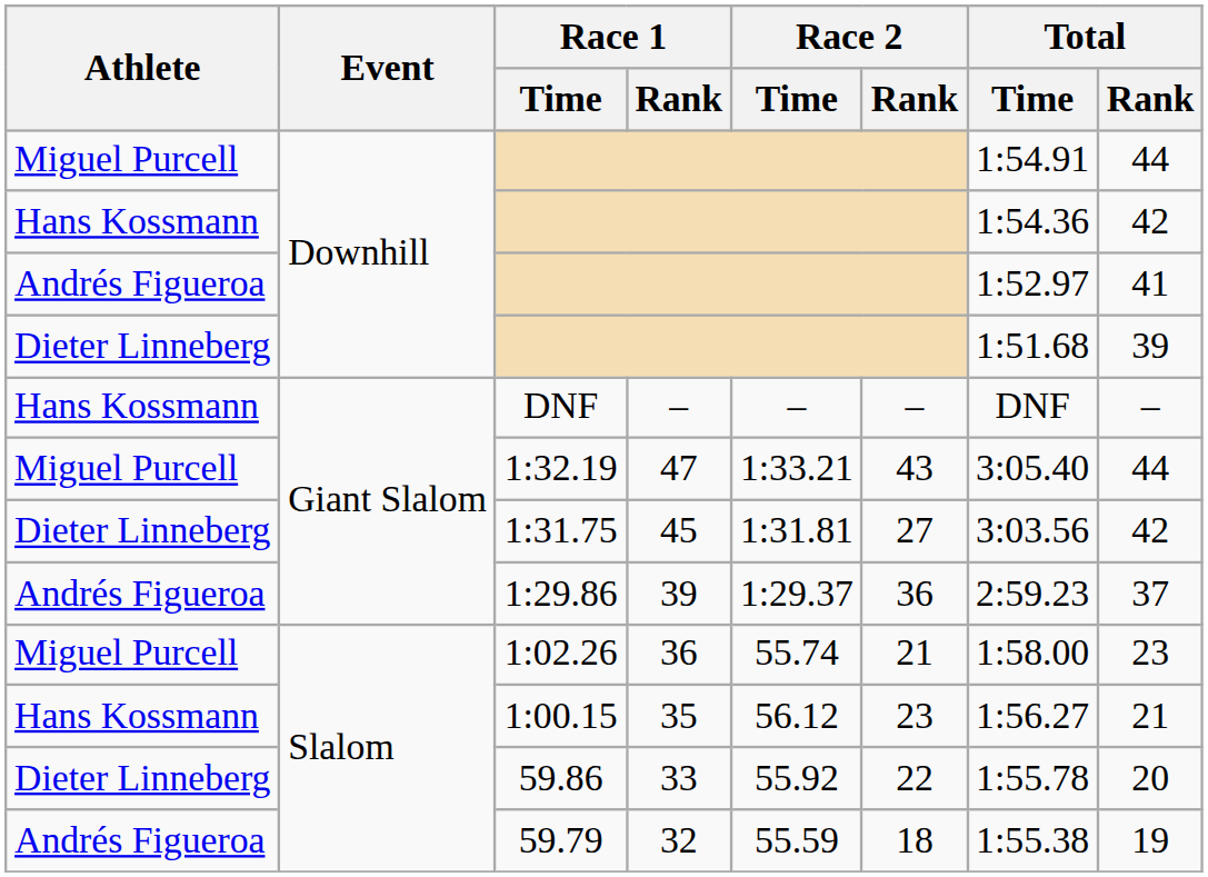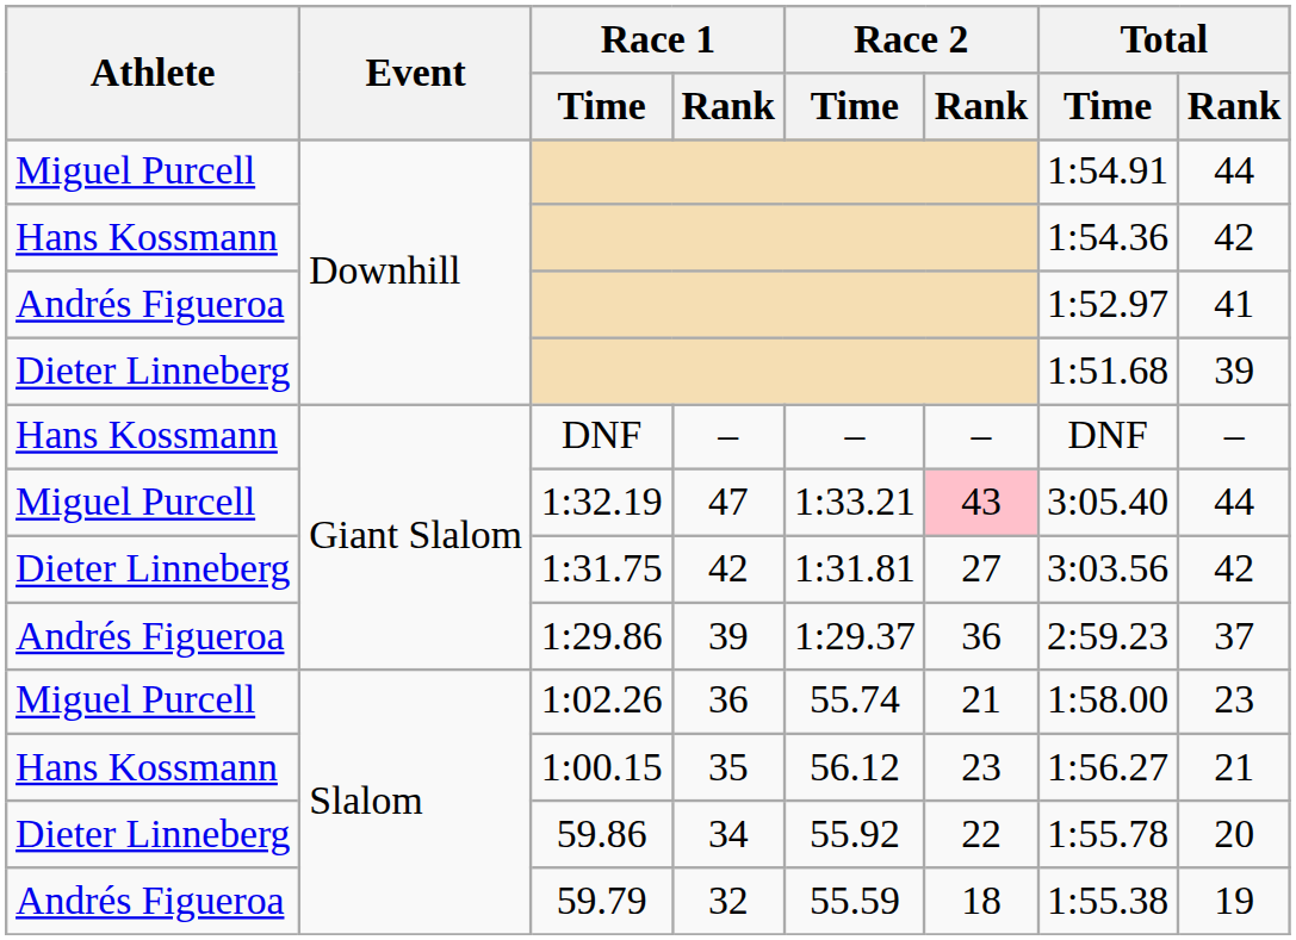 <table class="wikitable" style="font-size:90%">
 <tr>
 <th rowspan="2">Athlete</th>
 <th rowspan="2">Event</th>
 <th colspan="2">Race 1</th>
 <th colspan="2">Race 2</th>
 <th colspan="2">Total</th>
 </tr>
 <tr>
 <th>Time</th>
 <th>Rank</th>
 <th>Time</th>
 <th>Rank</th>
 <th>Time</th>
 <th>Rank</th>
 </tr>
 <tr>
 <td><a href='#'>Miguel Purcell</a></td>
 <td rowspan="4">Downhill</td>
 <td colspan="4" bgcolor="wheat"></td>
 <td align="center">1:54.91</td>
 <td align="center">44</td>
 </tr>
 <tr>
 <td><a href='#'>Hans Kossmann</a></td>
 <td colspan="4" bgcolor="wheat"></td>
 <td align="center">1:54.36</td>
 <td align="center">42</td>
 </tr>
 <tr>
 <td><a href='#'>Andrés Figueroa</a></td>
 <td colspan="4" bgcolor="wheat"></td>
 <td align="center">1:52.97</td>
 <td align="center">41</td>
 </tr>
 <tr>
 <td><a href='#'>Dieter Linneberg</a></td>
 <td colspan="4" bgcolor="wheat"></td>
 <td align="center">1:51.68</td>
 <td align="center">39</td>
 </tr>
 <tr>
 <td><a href='#'>Hans Kossmann</a></td>
 <td rowspan="4">Giant Slalom</td>
 <td align="center">DNF</td>
 <td align="center">–</td>
 <td align="center">–</td>
 <td align="center">–</td>
 <td align="center">DNF</td>
 <td align="center">–</td>
 </tr>
 <tr>
 <td><a href='#'>Miguel Purcell</a></td>
 <td align="center">1:32.19</td>
 <td align="center">47</td>
 <td align="center">1:33.21</td>
-<td align="center">43</td>
+<td align="center" style="background: pink;">43</td>
 <td align="center">3:05.40</td>
 <td align="center">44</td>
 </tr>
 <tr>
 <td><a href='#'>Dieter Linneberg</a></td>
 <td align="center">1:31.75</td>
-<td align="center">45</td>
+<td align="center">42</td>
 <td align="center">1:31.81</td>
 <td align="center">27</td>
 <td align="center">3:03.56</td>
 <td align="center">42</td>
 </tr>
 <tr>
 <td><a href='#'>Andrés Figueroa</a></td>
 <td align="center">1:29.86</td>
 <td align="center">39</td>
 <td align="center">1:29.37</td>
 <td align="center">36</td>
 <td align="center">2:59.23</td>
 <td align="center">37</td>
 </tr>
 <tr>
 <td><a href='#'>Miguel Purcell</a></td>
 <td rowspan="4">Slalom</td>
 <td align="center">1:02.26</td>
 <td align="center">36</td>
 <td align="center">55.74</td>
 <td align="center">21</td>
 <td align="center">1:58.00</td>
 <td align="center">23</td>
 </tr>
 <tr>
 <td><a href='#'>Hans Kossmann</a></td>
 <td align="center">1:00.15</td>
 <td align="center">35</td>
 <td align="center">56.12</td>
 <td align="center">23</td>
 <td align="center">1:56.27</td>
 <td align="center">21</td>
 </tr>
 <tr>
 <td><a href='#'>Dieter Linneberg</a></td>
 <td align="center">59.86</td>
-<td align="center">33</td>
+<td align="center">34</td>
 <td align="center">55.92</td>
 <td align="center">22</td>
 <td align="center">1:55.78</td>
 <td align="center">20</td>
 </tr>
 <tr>
 <td><a href='#'>Andrés Figueroa</a></td>
 <td align="center">59.79</td>
 <td align="center">32</td>
 <td align="center">55.59</td>
 <td align="center">18</td>
 <td align="center">1:55.38</td>
 <td align="center">19</td>
 </tr>
 </table>
